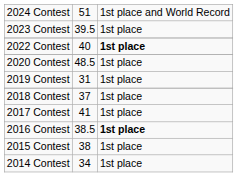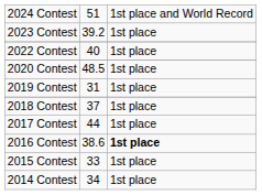 <table class="wikitable">
 <tr style="text-align:center;">
 <td style="text-align:left;">2024 Contest</td>
 <td style="text-align:center;">51</td>
 <td style="text-align:left;">1st place and World Record</td>
 </tr>
 <tr style="text-align:center;">
 <td style="text-align:left;">2023 Contest</td>
-<td style="text-align:center;">39.5</td>
+<td style="text-align:center;">39.2</td>
 <td style="text-align:left;">1st place</td>
 </tr>
 <tr>
 </tr>
 <tr style="text-align:center;">
 <td style="text-align:left;">2022 Contest</td>
 <td style="text-align:center;">40</td>
-<td style="text-align:left;"><strong>1st place</strong></td>
+<td style="text-align:left;">1st place</td>
 </tr>
 <tr>
 </tr>
 <tr style="text-align:center;">
 <td style="text-align:left;">2020 Contest</td>
 <td style="text-align:center;">48.5</td>
 <td style="text-align:left;">1st place</td>
 </tr>
 <tr>
 <td style="text-align:left;">2019 Contest</td>
 <td style="text-align:center;">31</td>
 <td style="text-align:left;">1st place</td>
 </tr>
 <tr>
 </tr>
 <tr style="text-align:center;">
 <td style="text-align:left;">2018 Contest</td>
 <td style="text-align:center;">37</td>
 <td style="text-align:left;">1st place</td>
 </tr>
 <tr>
 <td style="text-align:left;">2017 Contest</td>
-<td style="text-align:center;">41</td>
+<td style="text-align:center;">44</td>
 <td style="text-align:left;">1st place</td>
 </tr>
 <tr>
 <td style="text-align:left;">2016 Contest</td>
-<td style="text-align:center;">38.5</td>
+<td style="text-align:center;">38.6</td>
 <td style="text-align:left;"><strong>1st place</strong></td>
 </tr>
 <tr>
 <td style="text-align:left;">2015 Contest</td>
-<td style="text-align:center;">38</td>
+<td style="text-align:center;">33</td>
 <td style="text-align:left;">1st place</td>
 </tr>
 <tr>
 <td style="text-align:left;">2014 Contest</td>
 <td style="text-align:center;">34</td>
 <td style="text-align:left;">1st place</td>
 </tr>
 </table>
